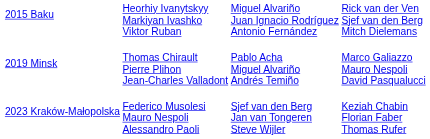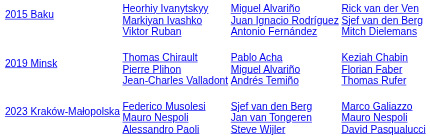 <table>
 <tr valign="center">
 <td><a href='#'>2015 Baku</a><br></td>
 <td><br><a href='#'>Heorhiy Ivanytskyy</a><br><a href='#'>Markiyan Ivashko</a><br><a href='#'>Viktor Ruban</a></td>
 <td><br><a href='#'>Miguel Alvariño</a><br><a href='#'>Juan Ignacio Rodríguez</a><br><a href='#'>Antonio Fernández</a></td>
 <td><br><a href='#'>Rick van der Ven</a><br><a href='#'>Sjef van den Berg</a><br><a href='#'>Mitch Dielemans</a></td>
 </tr>
 <tr valign="center">
 <td><a href='#'>2019 Minsk</a><br></td>
 <td><br><a href='#'>Thomas Chirault</a><br><a href='#'>Pierre Plihon</a><br><a href='#'>Jean-Charles Valladont</a></td>
 <td><br><a href='#'>Pablo Acha</a><br><a href='#'>Miguel Alvariño</a><br><a href='#'>Andrés Temiño</a></td>
-<td><br><a href='#'>Marco Galiazzo</a><br><a href='#'>Mauro Nespoli</a><br><a href='#'>David Pasqualucci</a></td>
+<td><br><a href='#'>Keziah Chabin</a><br><a href='#'>Florian Faber</a><br><a href='#'>Thomas Rufer</a></td>
 </tr>
 <tr valign="center">
 <td><a href='#'>2023 Kraków-Małopolska</a><br></td>
 <td><br><a href='#'>Federico Musolesi</a><br><a href='#'>Mauro Nespoli</a><br><a href='#'>Alessandro Paoli</a></td>
 <td><br><a href='#'>Sjef van den Berg</a><br><a href='#'>Jan van Tongeren</a><br><a href='#'>Steve Wijler</a></td>
-<td><br><a href='#'>Keziah Chabin</a><br><a href='#'>Florian Faber</a><br><a href='#'>Thomas Rufer</a></td>
+<td><br><a href='#'>Marco Galiazzo</a><br><a href='#'>Mauro Nespoli</a><br><a href='#'>David Pasqualucci</a></td>
 </tr>
 </table>
